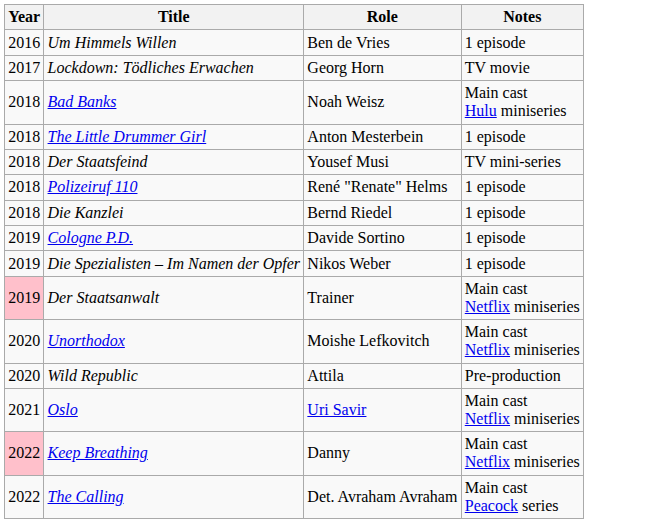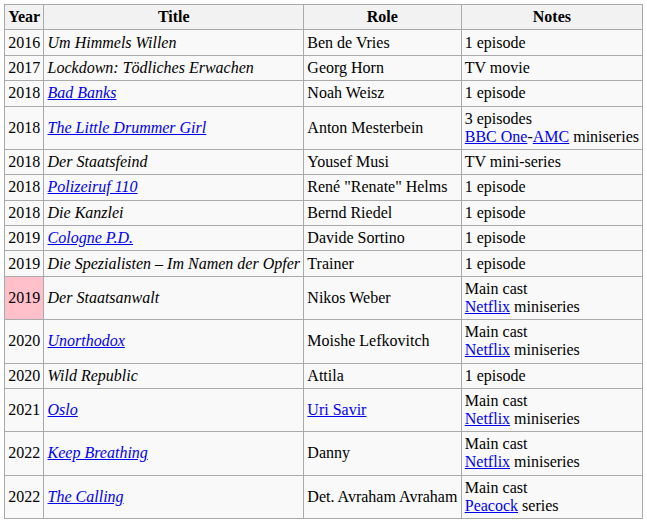 <table class="wikitable">
 <tr>
 <th>Year</th>
 <th>Title</th>
 <th>Role</th>
 <th>Notes</th>
 </tr>
 <tr>
 <td>2016</td>
 <td><em>Um Himmels Willen</em></td>
 <td>Ben de Vries</td>
 <td>1 episode</td>
 </tr>
 <tr>
 <td>2017</td>
 <td><em>Lockdown: Tödliches Erwachen</em></td>
 <td>Georg Horn</td>
 <td>TV movie</td>
 </tr>
 <tr>
 <td>2018</td>
 <td><em><a href='#'>Bad Banks</a></em></td>
 <td>Noah Weisz</td>
-<td>Main cast<br><a href='#'>Hulu</a> miniseries</td>
+<td>1 episode</td>
 </tr>
 <tr>
 <td>2018</td>
 <td><em><a href='#'>The Little Drummer Girl</a></em></td>
 <td>Anton Mesterbein</td>
-<td>1 episode</td>
+<td>3 episodes<br><a href='#'>BBC One</a>-<a href='#'>AMC</a> miniseries</td>
 </tr>
 <tr>
 <td>2018</td>
 <td><em>Der Staatsfeind</em></td>
 <td>Yousef Musi</td>
 <td>TV mini-series</td>
 </tr>
 <tr>
 <td>2018</td>
 <td><em><a href='#'>Polizeiruf 110</a></em></td>
 <td>René "Renate" Helms</td>
 <td>1 episode</td>
 </tr>
 <tr>
 <td>2018</td>
 <td><em>Die Kanzlei</em></td>
 <td>Bernd Riedel</td>
 <td>1 episode</td>
 </tr>
 <tr>
 <td>2019</td>
 <td><em><a href='#'>Cologne P.D.</a></em></td>
 <td>Davide Sortino</td>
 <td>1 episode</td>
 </tr>
 <tr>
 <td>2019</td>
 <td><em>Die Spezialisten – Im Namen der Opfer</em></td>
-<td>Nikos Weber</td>
+<td>Trainer</td>
 <td>1 episode</td>
 </tr>
 <tr>
 <td style="background: pink;">2019</td>
 <td><em>Der Staatsanwalt</em></td>
-<td>Trainer</td>
+<td>Nikos Weber</td>
 <td>Main cast <br><a href='#'>Netflix</a> miniseries</td>
 </tr>
 <tr>
 <td>2020</td>
 <td><em><a href='#'>Unorthodox</a></em></td>
 <td>Moishe Lefkovitch</td>
 <td>Main cast <br><a href='#'>Netflix</a> miniseries</td>
 </tr>
 <tr>
 <td>2020</td>
 <td><em>Wild Republic</em></td>
 <td>Attila</td>
-<td>Pre-production</td>
+<td>1 episode</td>
 </tr>
 <tr>
 <td>2021</td>
 <td><em><a href='#'>Oslo</a></em></td>
 <td><a href='#'>Uri Savir</a></td>
 <td>Main cast <br><a href='#'>Netflix</a> miniseries</td>
 </tr>
 <tr>
-<td style="background: pink;">2022</td>
+<td>2022</td>
 <td><em><a href='#'>Keep Breathing</a></em></td>
 <td>Danny</td>
 <td>Main cast <br><a href='#'>Netflix</a> miniseries</td>
 </tr>
 <tr>
 <td>2022</td>
 <td><em><a href='#'>The Calling</a></em></td>
 <td>Det. Avraham Avraham</td>
 <td>Main cast <br><a href='#'>Peacock</a> series</td>
 </tr>
 </table>
